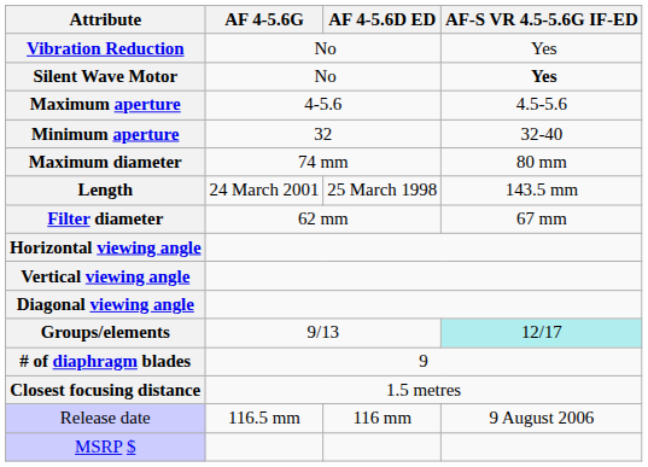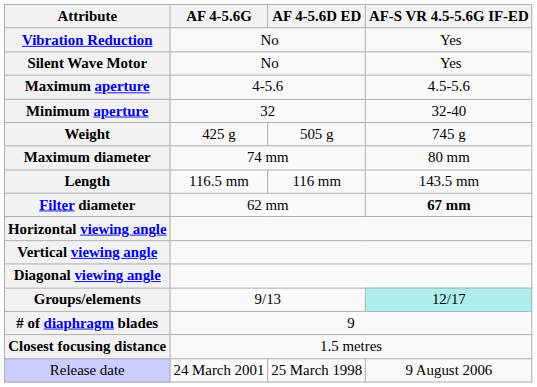 <table class="wikitable">
 <tr>
 <th>Attribute</th>
 <th>AF  4-5.6G</th>
 <th>AF 4-5.6D ED</th>
 <th>AF-S VR 4.5-5.6G IF-ED</th>
 </tr>
 <tr>
 <th bgcolor="#CCCCFF" align="center"><a href='#'>Vibration Reduction</a></th>
 <td align="center" colspan="2"> No</td>
 <td align="center"> Yes</td>
 </tr>
 <tr>
 <th bgcolor="#CCCCFF" align="center">Silent Wave Motor</th>
 <td align="center" colspan="2"> No</td>
-<td align="center"><strong> Yes</strong></td>
+<td align="center"> Yes</td>
 </tr>
 <tr>
 <th bgcolor="#CCCCFF" align="center">Maximum <a href='#'>aperture</a></th>
 <td align="center" colspan="2">4-5.6</td>
 <td align="center">4.5-5.6</td>
 </tr>
 <tr>
 <th bgcolor="#CCCCFF" align="center">Minimum <a href='#'>aperture</a></th>
 <td align="center" colspan="2">32</td>
 <td align="center">32-40</td>
 </tr>
 <tr>
+<th bgcolor="#CCCCFF" align="center">Weight</th>
+<td align="center">425 g</td>
+<td align="center">505 g</td>
+<td align="center">745 g</td>
+</tr>
+<tr>
 <th bgcolor="#CCCCFF" align="center">Maximum diameter</th>
 <td align="center" colspan="2">74 mm</td>
 <td align="center">80 mm</td>
 </tr>
 <tr>
 <th bgcolor="#CCCCFF" align="center">Length</th>
-<td align="center">24 March 2001</td>
-<td align="center">25 March 1998</td>
+<td align="center">116.5 mm</td>
+<td align="center">116 mm</td>
 <td align="center">143.5 mm</td>
 </tr>
 <tr>
 <th bgcolor="#CCCCFF" align="center"><a href='#'>Filter</a> diameter</th>
 <td align="center" colspan="2">62 mm</td>
-<td align="center">67 mm</td>
+<td align="center"><strong>67 mm</strong></td>
 </tr>
 <tr>
 <th bgcolor="#CCCCFF" align="center">Horizontal <a href='#'>viewing angle</a></th>
 <td align="center" colspan="3"></td>
 </tr>
 <tr>
 <th bgcolor="#CCCCFF" align="center">Vertical <a href='#'>viewing angle</a></th>
 <td align="center" colspan="3"></td>
 </tr>
 <tr>
 <th bgcolor="#CCCCFF" align="center">Diagonal <a href='#'>viewing angle</a></th>
 <td align="center" colspan="3"></td>
 </tr>
 <tr>
 <th bgcolor="#CCCCFF" align="center">Groups/elements</th>
 <td align="center" colspan="2">9/13</td>
 <td align="center" style="background: paleturquoise;">12/17</td>
 </tr>
 <tr>
 <th bgcolor="#CCCCFF" align="center"># of <a href='#'>diaphragm</a> blades</th>
 <td align="center" colspan="3">9</td>
 </tr>
 <tr>
 <th bgcolor="#CCCCFF" align="center">Closest focusing distance</th>
 <td align="center" colspan="3">1.5 metres</td>
 </tr>
 <tr>
 <td bgcolor="#CCCCFF" align="center">Release date</td>
-<td align="center">116.5 mm</td>
-<td align="center">116 mm</td>
+<td align="center">24 March 2001</td>
+<td align="center">25 March 1998</td>
 <td align="center">9 August 2006</td>
 </tr>
-<tr>
-<td bgcolor="#CCCCFF" align="center"><a href='#'>MSRP</a> <a href='#'>$</a></td>
-<td align="center"></td>
-<td align="center"></td>
-<td align="center"></td>
-</tr>
 </table>
